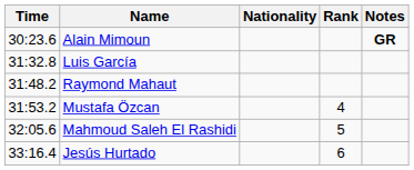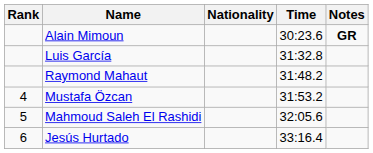 <table class="wikitable sortable" style="text-align:center">
 <tr>
-<th>Time</th>
+<th>Rank</th>
 <th>Name</th>
 <th>Nationality</th>
-<th>Rank</th>
+<th>Time</th>
 <th>Notes</th>
 </tr>
 <tr>
-<td>30:23.6</td>
+<td></td>
 <td align=left><a href='#'>Alain Mimoun</a></td>
 <td align=left></td>
-<td></td>
+<td>30:23.6</td>
 <td><strong>GR</strong></td>
 </tr>
 <tr>
-<td>31:32.8</td>
+<td></td>
 <td align=left><a href='#'>Luis García</a></td>
 <td align=left></td>
-<td></td>
+<td>31:32.8</td>
 <td></td>
 </tr>
 <tr>
-<td>31:48.2</td>
+<td></td>
 <td align=left><a href='#'>Raymond Mahaut</a></td>
 <td align=left></td>
-<td></td>
+<td>31:48.2</td>
 <td></td>
 </tr>
 <tr>
-<td>31:53.2</td>
+<td>4</td>
 <td align=left><a href='#'>Mustafa Özcan</a></td>
 <td align=left></td>
-<td>4</td>
+<td>31:53.2</td>
 <td></td>
 </tr>
 <tr>
-<td>32:05.6</td>
+<td>5</td>
 <td align=left><a href='#'>Mahmoud Saleh El Rashidi</a></td>
 <td align=left></td>
-<td>5</td>
+<td>32:05.6</td>
 <td></td>
 </tr>
 <tr>
-<td>33:16.4</td>
+<td>6</td>
 <td align=left><a href='#'>Jesús Hurtado</a></td>
 <td align=left></td>
-<td>6</td>
+<td>33:16.4</td>
 <td></td>
 </tr>
 </table>
